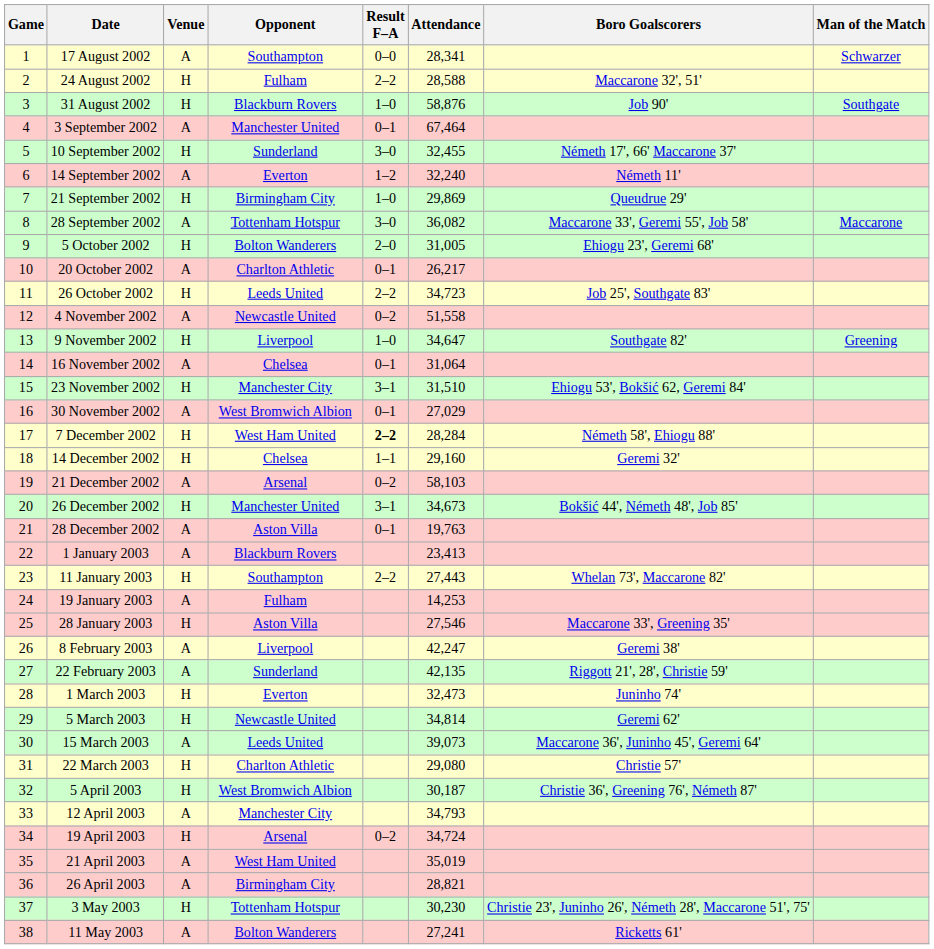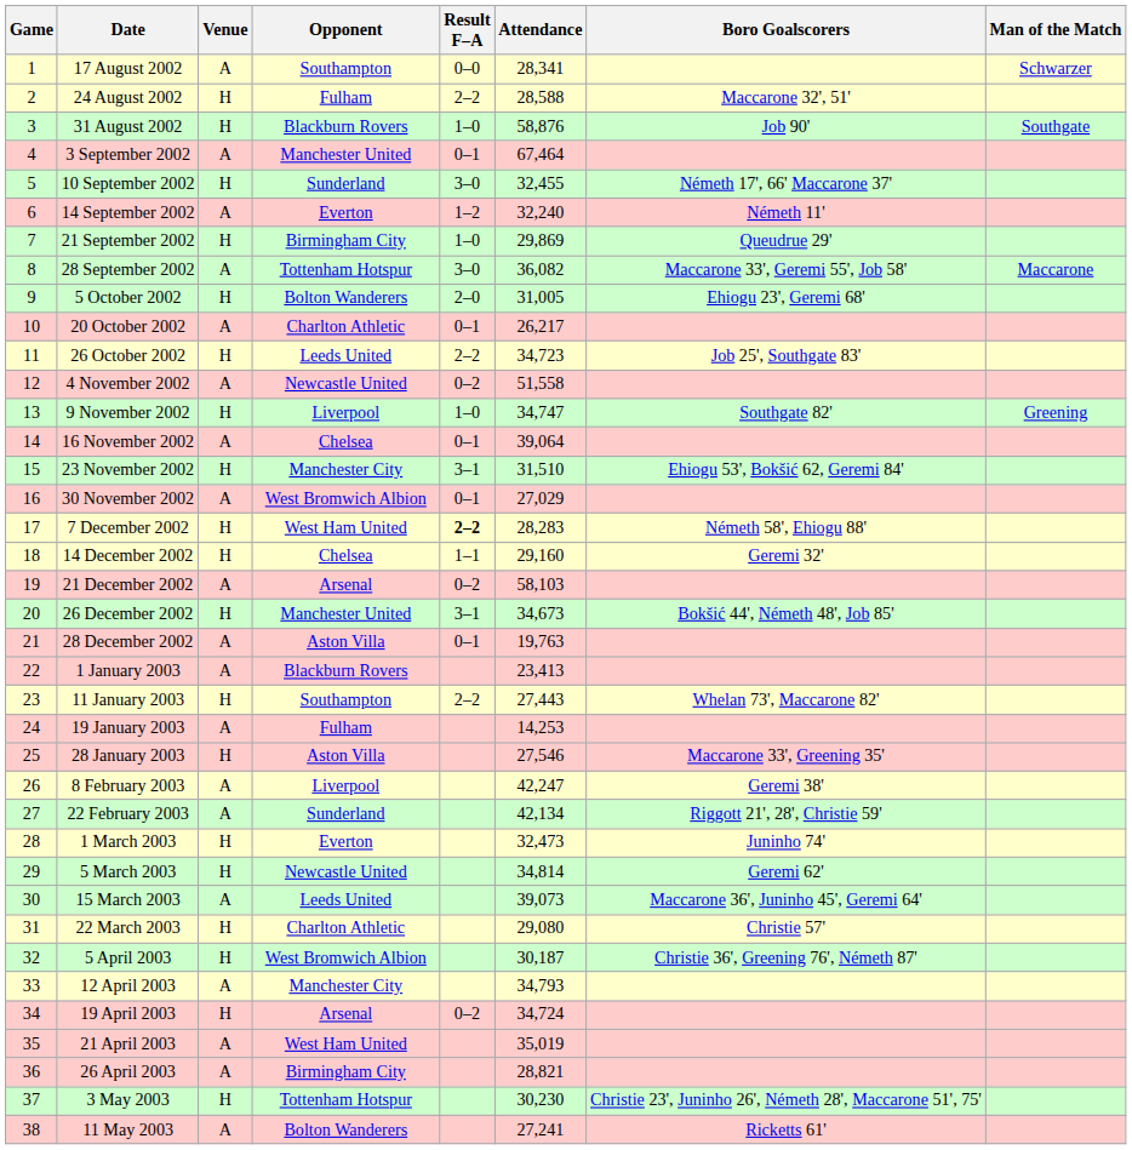 <table class="wikitable" style="text-align:center; font-size:smaller;">
 <tr>
 <th>Game</th>
 <th>Date</th>
 <th>Venue</th>
 <th style="width:140px;">Opponent</th>
 <th>Result<br>F–A</th>
 <th>Attendance</th>
 <th>Boro Goalscorers</th>
 <th>Man of the Match</th>
 </tr>
 <tr style="background:#ffc;">
 <td>1</td>
 <td>17 August 2002</td>
 <td>A</td>
 <td><a href='#'>Southampton</a></td>
 <td>0–0</td>
 <td>28,341</td>
 <td></td>
 <td><a href='#'>Schwarzer</a></td>
 </tr>
 <tr style="background:#ffc;">
 <td>2</td>
 <td>24 August 2002</td>
 <td>H</td>
 <td><a href='#'>Fulham</a></td>
 <td>2–2</td>
 <td>28,588</td>
 <td><a href='#'>Maccarone</a> 32', 51'</td>
 <td></td>
 </tr>
 <tr style="background:#cfc;">
 <td>3</td>
 <td>31 August 2002</td>
 <td>H</td>
 <td><a href='#'>Blackburn Rovers</a></td>
 <td>1–0</td>
 <td>58,876</td>
 <td><a href='#'>Job</a> 90'</td>
 <td><a href='#'>Southgate</a></td>
 </tr>
 <tr style="background:#fcc;">
 <td>4</td>
 <td>3 September 2002</td>
 <td>A</td>
 <td><a href='#'>Manchester United</a></td>
 <td>0–1</td>
 <td>67,464</td>
 <td></td>
 <td></td>
 </tr>
 <tr style="background:#cfc;">
 <td>5</td>
 <td>10 September 2002</td>
 <td>H</td>
 <td><a href='#'>Sunderland</a></td>
 <td>3–0</td>
 <td>32,455</td>
 <td><a href='#'>Németh</a> 17', 66' <a href='#'>Maccarone</a> 37'</td>
 <td></td>
 </tr>
 <tr style="background:#fcc;">
 <td>6</td>
 <td>14 September 2002</td>
 <td>A</td>
 <td><a href='#'>Everton</a></td>
 <td>1–2</td>
 <td>32,240</td>
 <td><a href='#'>Németh</a> 11'</td>
 <td></td>
 </tr>
 <tr style="background:#cfc;">
 <td>7</td>
 <td>21 September 2002</td>
 <td>H</td>
 <td><a href='#'>Birmingham City</a></td>
 <td>1–0</td>
 <td>29,869</td>
 <td><a href='#'>Queudrue</a> 29'</td>
 <td></td>
 </tr>
 <tr style="background:#cfc;">
 <td>8</td>
 <td>28 September 2002</td>
 <td>A</td>
 <td><a href='#'>Tottenham Hotspur</a></td>
 <td>3–0</td>
 <td>36,082</td>
 <td><a href='#'>Maccarone</a> 33', <a href='#'>Geremi</a> 55', <a href='#'>Job</a> 58'</td>
 <td><a href='#'>Maccarone</a></td>
 </tr>
 <tr style="background:#cfc;">
 <td>9</td>
 <td>5 October 2002</td>
 <td>H</td>
 <td><a href='#'>Bolton Wanderers</a></td>
 <td>2–0</td>
 <td>31,005</td>
 <td><a href='#'>Ehiogu</a> 23', <a href='#'>Geremi</a> 68'</td>
 <td></td>
 </tr>
 <tr style="background:#fcc;">
 <td>10</td>
 <td>20 October 2002</td>
 <td>A</td>
 <td><a href='#'>Charlton Athletic</a></td>
 <td>0–1</td>
 <td>26,217</td>
 <td></td>
 <td></td>
 </tr>
 <tr style="background:#ffc;">
 <td>11</td>
 <td>26 October 2002</td>
 <td>H</td>
 <td><a href='#'>Leeds United</a></td>
 <td>2–2</td>
 <td>34,723</td>
 <td><a href='#'>Job</a> 25', <a href='#'>Southgate</a> 83'</td>
 <td></td>
 </tr>
 <tr style="background:#fcc;">
 <td>12</td>
 <td>4 November 2002</td>
 <td>A</td>
 <td><a href='#'>Newcastle United</a></td>
 <td>0–2</td>
 <td>51,558</td>
 <td></td>
 <td></td>
 </tr>
 <tr style="background:#cfc;">
 <td>13</td>
 <td>9 November 2002</td>
 <td>H</td>
 <td><a href='#'>Liverpool</a></td>
 <td>1–0</td>
-<td>34,647</td>
+<td>34,747</td>
 <td><a href='#'>Southgate</a> 82'</td>
 <td><a href='#'>Greening</a></td>
 </tr>
 <tr style="background:#fcc;">
 <td>14</td>
 <td>16 November 2002</td>
 <td>A</td>
 <td><a href='#'>Chelsea</a></td>
 <td>0–1</td>
-<td>31,064</td>
+<td>39,064</td>
 <td></td>
 <td></td>
 </tr>
 <tr style="background:#cfc;">
 <td>15</td>
 <td>23 November 2002</td>
 <td>H</td>
 <td><a href='#'>Manchester City</a></td>
 <td>3–1</td>
 <td>31,510</td>
 <td><a href='#'>Ehiogu</a> 53', <a href='#'>Bokšić</a> 62, <a href='#'>Geremi</a> 84'</td>
 <td></td>
 </tr>
 <tr style="background:#fcc;">
 <td>16</td>
 <td>30 November 2002</td>
 <td>A</td>
 <td><a href='#'>West Bromwich Albion</a></td>
 <td>0–1</td>
 <td>27,029</td>
 <td></td>
 <td></td>
 </tr>
 <tr style="background:#ffc;">
 <td>17</td>
 <td>7 December 2002</td>
 <td>H</td>
 <td><a href='#'>West Ham United</a></td>
 <td><strong>2–2</strong></td>
-<td>28,284</td>
+<td>28,283</td>
 <td><a href='#'>Németh</a> 58', <a href='#'>Ehiogu</a> 88'</td>
 <td></td>
 </tr>
 <tr style="background:#ffc;">
 <td>18</td>
 <td>14 December 2002</td>
 <td>H</td>
 <td><a href='#'>Chelsea</a></td>
 <td>1–1</td>
 <td>29,160</td>
 <td><a href='#'>Geremi</a> 32'</td>
 <td></td>
 </tr>
 <tr style="background:#fcc;">
 <td>19</td>
 <td>21 December 2002</td>
 <td>A</td>
 <td><a href='#'>Arsenal</a></td>
 <td>0–2</td>
 <td>58,103</td>
 <td></td>
 <td></td>
 </tr>
 <tr style="background:#cfc;">
 <td>20</td>
 <td>26 December 2002</td>
 <td>H</td>
 <td><a href='#'>Manchester United</a></td>
 <td>3–1</td>
 <td>34,673</td>
 <td><a href='#'>Bokšić</a> 44', <a href='#'>Németh</a> 48', <a href='#'>Job</a> 85'</td>
 <td></td>
 </tr>
 <tr style="background:#fcc;">
 <td>21</td>
 <td>28 December 2002</td>
 <td>A</td>
 <td><a href='#'>Aston Villa</a></td>
 <td>0–1</td>
 <td>19,763</td>
 <td></td>
 <td></td>
 </tr>
 <tr style="background:#fcc;">
 <td>22</td>
 <td>1 January 2003</td>
 <td>A</td>
 <td><a href='#'>Blackburn Rovers</a></td>
 <td></td>
 <td>23,413</td>
 <td></td>
 <td></td>
 </tr>
 <tr style="background:#ffc;">
 <td>23</td>
 <td>11 January 2003</td>
 <td>H</td>
 <td><a href='#'>Southampton</a></td>
 <td>2–2</td>
 <td>27,443</td>
 <td><a href='#'>Whelan</a> 73', <a href='#'>Maccarone</a> 82'</td>
 <td></td>
 </tr>
 <tr style="background:#fcc;">
 <td>24</td>
 <td>19 January 2003</td>
 <td>A</td>
 <td><a href='#'>Fulham</a></td>
 <td></td>
 <td>14,253</td>
 <td></td>
 <td></td>
 </tr>
 <tr style="background:#fcc;">
 <td>25</td>
 <td>28 January 2003</td>
 <td>H</td>
 <td><a href='#'>Aston Villa</a></td>
 <td></td>
 <td>27,546</td>
 <td><a href='#'>Maccarone</a> 33', <a href='#'>Greening</a> 35'</td>
 <td></td>
 </tr>
 <tr style="background:#ffc;">
 <td>26</td>
 <td>8 February 2003</td>
 <td>A</td>
 <td><a href='#'>Liverpool</a></td>
 <td></td>
 <td>42,247</td>
 <td><a href='#'>Geremi</a> 38'</td>
 <td></td>
 </tr>
 <tr style="background:#cfc;">
 <td>27</td>
 <td>22 February 2003</td>
 <td>A</td>
 <td><a href='#'>Sunderland</a></td>
 <td></td>
-<td>42,135</td>
+<td>42,134</td>
 <td><a href='#'>Riggott</a> 21', 28', <a href='#'>Christie</a> 59'</td>
 <td></td>
 </tr>
 <tr style="background:#ffc;">
 <td>28</td>
 <td>1 March 2003</td>
 <td>H</td>
 <td><a href='#'>Everton</a></td>
 <td></td>
 <td>32,473</td>
 <td><a href='#'>Juninho</a> 74'</td>
 <td></td>
 </tr>
 <tr style="background:#cfc;">
 <td>29</td>
 <td>5 March 2003</td>
 <td>H</td>
 <td><a href='#'>Newcastle United</a></td>
 <td></td>
 <td>34,814</td>
 <td><a href='#'>Geremi</a> 62'</td>
 <td></td>
 </tr>
 <tr style="background:#cfc;">
 <td>30</td>
 <td>15 March 2003</td>
 <td>A</td>
 <td><a href='#'>Leeds United</a></td>
 <td></td>
 <td>39,073</td>
 <td><a href='#'>Maccarone</a> 36', <a href='#'>Juninho</a> 45', <a href='#'>Geremi</a> 64'</td>
 <td></td>
 </tr>
 <tr style="background:#ffc;">
 <td>31</td>
 <td>22 March 2003</td>
 <td>H</td>
 <td><a href='#'>Charlton Athletic</a></td>
 <td></td>
 <td>29,080</td>
 <td><a href='#'>Christie</a> 57'</td>
 <td></td>
 </tr>
 <tr style="background:#cfc;">
 <td>32</td>
 <td>5 April 2003</td>
 <td>H</td>
 <td><a href='#'>West Bromwich Albion</a></td>
 <td></td>
 <td>30,187</td>
 <td><a href='#'>Christie</a> 36', <a href='#'>Greening</a> 76', <a href='#'>Németh</a> 87'</td>
 <td></td>
 </tr>
 <tr style="background:#ffc;">
 <td>33</td>
 <td>12 April 2003</td>
 <td>A</td>
 <td><a href='#'>Manchester City</a></td>
 <td></td>
 <td>34,793</td>
 <td></td>
 <td></td>
 </tr>
 <tr style="background:#fcc;">
 <td>34</td>
 <td>19 April 2003</td>
 <td>H</td>
 <td><a href='#'>Arsenal</a></td>
 <td>0–2</td>
 <td>34,724</td>
 <td></td>
 <td></td>
 </tr>
 <tr style="background:#fcc;">
 <td>35</td>
 <td>21 April 2003</td>
 <td>A</td>
 <td><a href='#'>West Ham United</a></td>
 <td></td>
 <td>35,019</td>
 <td></td>
 <td></td>
 </tr>
 <tr style="background:#fcc;">
 <td>36</td>
 <td>26 April 2003</td>
 <td>A</td>
 <td><a href='#'>Birmingham City</a></td>
 <td></td>
 <td>28,821</td>
 <td></td>
 <td></td>
 </tr>
 <tr style="background:#cfc;">
 <td>37</td>
 <td>3 May 2003</td>
 <td>H</td>
 <td><a href='#'>Tottenham Hotspur</a></td>
 <td></td>
 <td>30,230</td>
 <td><a href='#'>Christie</a> 23', <a href='#'>Juninho</a> 26', <a href='#'>Németh</a> 28', <a href='#'>Maccarone</a> 51', 75'</td>
 <td></td>
 </tr>
 <tr style="background:#fcc;">
 <td>38</td>
 <td>11 May 2003</td>
 <td>A</td>
 <td><a href='#'>Bolton Wanderers</a></td>
 <td></td>
 <td>27,241</td>
 <td><a href='#'>Ricketts</a> 61'</td>
 <td></td>
 </tr>
 </table>
